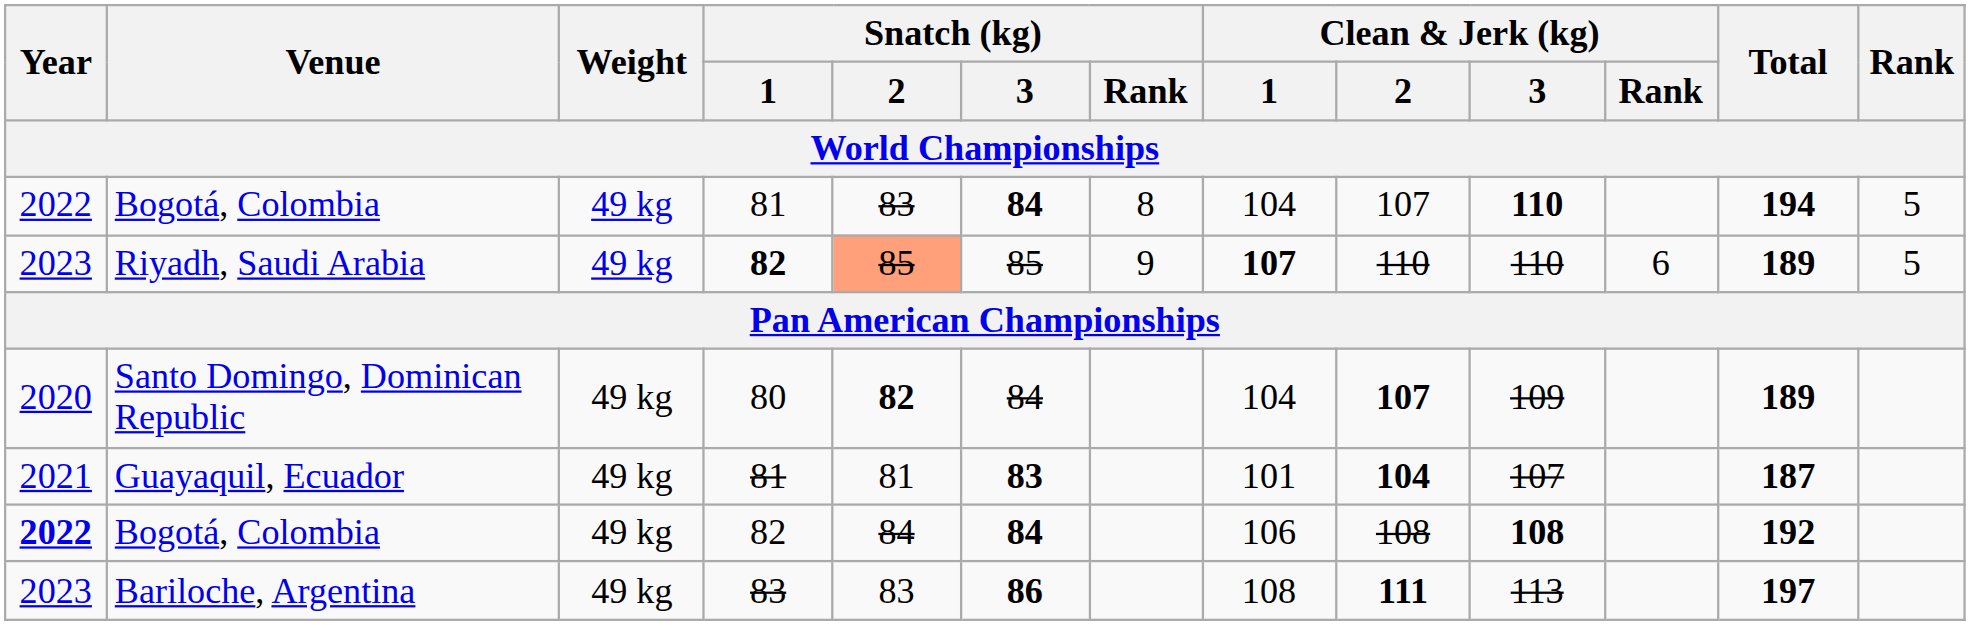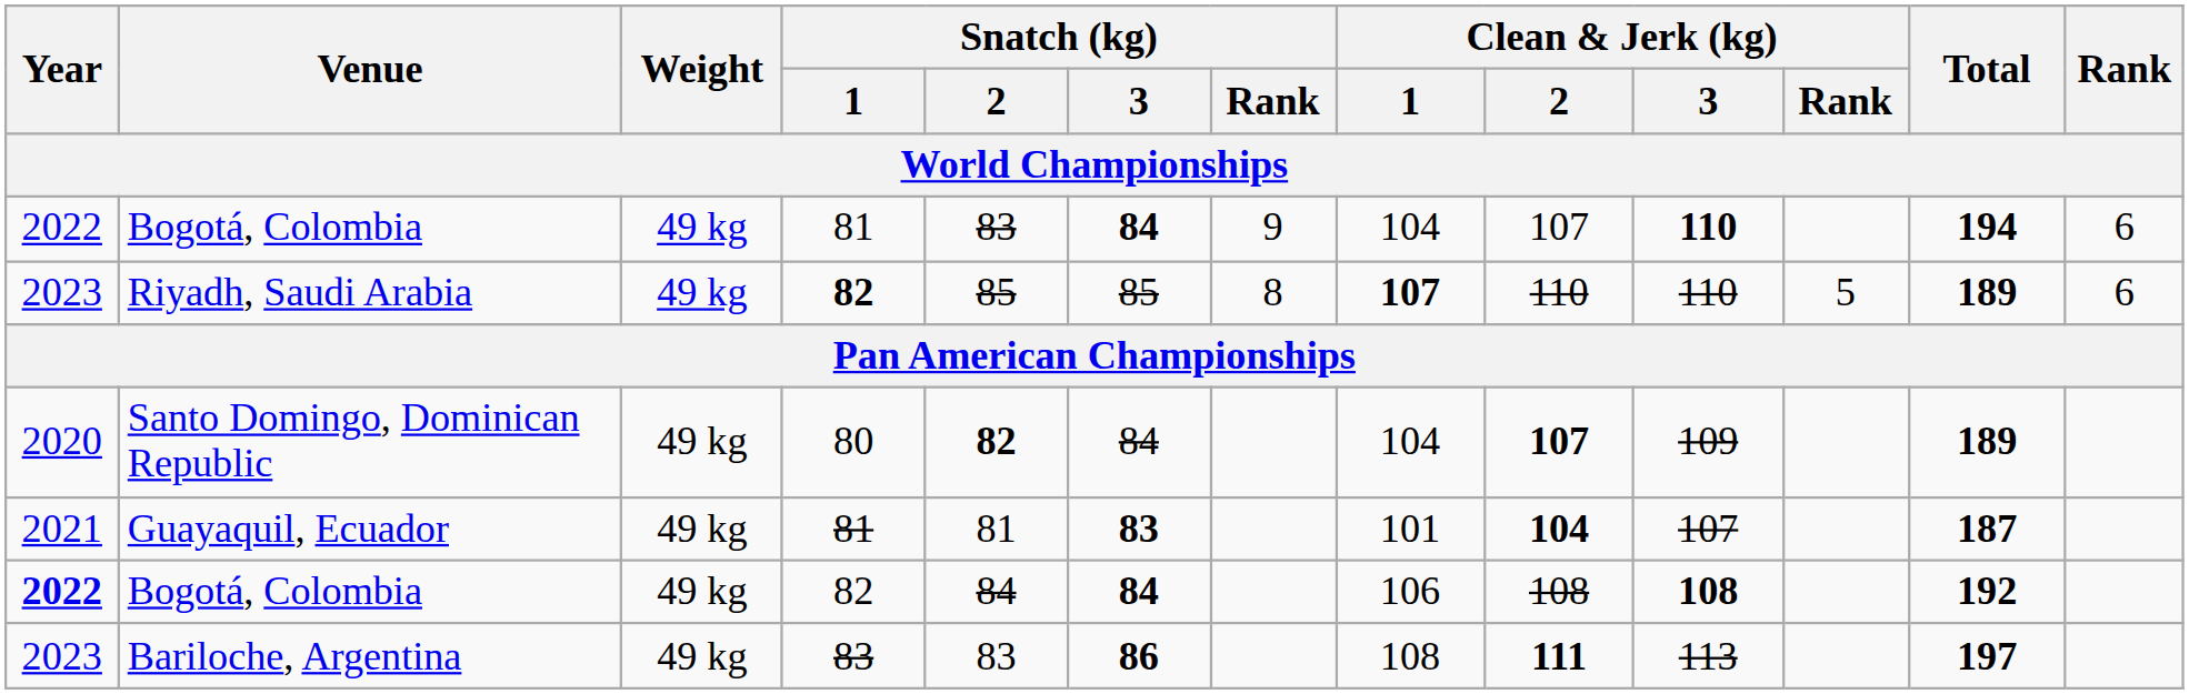 <table class = "wikitable" style="text-align:center;">
 <tr>
 <th rowspan=2 width=40>Year</th>
 <th rowspan=2 width=250>Venue</th>
 <th rowspan=2 width=60>Weight</th>
 <th colspan=4>Snatch (kg)</th>
 <th colspan=4>Clean & Jerk (kg)</th>
 <th rowspan=2 width=65>Total</th>
 <th rowspan=2 width=40>Rank</th>
 </tr>
 <tr>
 <th width=65>1</th>
 <th width=65>2</th>
 <th width=65>3</th>
 <th width=45>Rank</th>
 <th width=65>1</th>
 <th width=65>2</th>
 <th width=65>3</th>
 <th width=45>Rank</th>
 </tr>
 <tr>
 <th colspan=13><a href='#'>World Championships</a></th>
 </tr>
 <tr>
 <td><a href='#'>2022</a></td>
 <td align=left> <a href='#'>Bogotá</a>, <a href='#'>Colombia</a></td>
 <td><a href='#'>49 kg</a></td>
 <td>81</td>
 <td><s>83</s></td>
 <td><strong>84</strong></td>
-<td>8</td>
+<td>9</td>
 <td>104</td>
 <td>107</td>
 <td><strong>110</strong></td>
 <td></td>
 <td><strong>194</strong></td>
-<td>5</td>
+<td>6</td>
 </tr>
 <tr>
 <td><a href='#'>2023</a></td>
 <td align=left> <a href='#'>Riyadh</a>, <a href='#'>Saudi Arabia</a></td>
 <td><a href='#'>49 kg</a></td>
 <td><strong>82</strong></td>
-<td style="background: lightsalmon;"><s>85</s></td>
 <td><s>85</s></td>
-<td>9</td>
+<td><s>85</s></td>
+<td>8</td>
 <td><strong>107</strong></td>
 <td><s>110</s></td>
 <td><s>110</s></td>
+<td>5</td>
+<td><strong>189</strong></td>
 <td>6</td>
-<td><strong>189</strong></td>
-<td>5</td>
 </tr>
 <tr>
 <th colspan=13><a href='#'>Pan American Championships</a></th>
 </tr>
 <tr>
 <td><a href='#'>2020</a></td>
 <td align=left> <a href='#'>Santo Domingo</a>, <a href='#'>Dominican Republic</a></td>
 <td>49 kg</td>
 <td>80</td>
 <td><strong>82</strong></td>
 <td><s>84</s></td>
 <td></td>
 <td>104</td>
 <td><strong>107</strong></td>
 <td><s>109</s></td>
 <td></td>
 <td><strong>189</strong></td>
 <td></td>
 </tr>
 <tr>
 <td><a href='#'>2021</a></td>
 <td align=left> <a href='#'>Guayaquil</a>, <a href='#'>Ecuador</a></td>
 <td>49 kg</td>
 <td><s>81</s></td>
 <td>81</td>
 <td><strong>83</strong></td>
 <td></td>
 <td>101</td>
 <td><strong>104</strong></td>
 <td><s>107</s></td>
 <td></td>
 <td><strong>187</strong></td>
 <td></td>
 </tr>
 <tr>
 <td><strong><a href='#'>2022</a></strong></td>
 <td align=left> <a href='#'>Bogotá</a>, <a href='#'>Colombia</a></td>
 <td>49 kg</td>
 <td>82</td>
 <td><s>84</s></td>
 <td><strong>84</strong></td>
 <td></td>
 <td>106</td>
 <td><s>108</s></td>
 <td><strong>108</strong></td>
 <td></td>
 <td><strong>192</strong></td>
 <td></td>
 </tr>
 <tr>
 <td><a href='#'>2023</a></td>
 <td align=left> <a href='#'>Bariloche</a>, <a href='#'>Argentina</a></td>
 <td>49 kg</td>
 <td><s>83</s></td>
 <td>83</td>
 <td><strong>86</strong></td>
 <td></td>
 <td>108</td>
 <td><strong>111</strong></td>
 <td><s>113</s></td>
 <td></td>
 <td><strong>197</strong></td>
 <td></td>
 </tr>
 </table>
